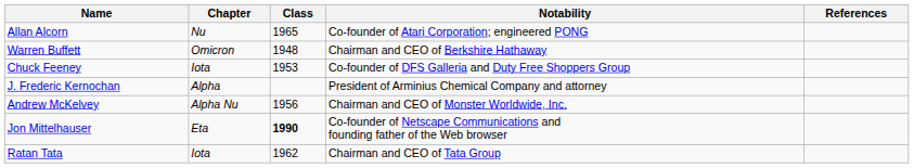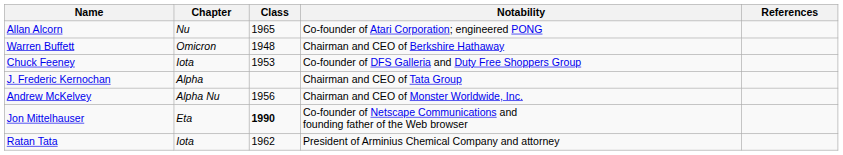 <table class="wikitable sortable" style="width:100%;">
 <tr>
 <th>Name</th>
 <th>Chapter</th>
 <th>Class</th>
 <th>Notability</th>
 <th>References</th>
 </tr>
 <tr>
 <td><a href='#'>Allan Alcorn</a></td>
 <td><em>Nu</em></td>
 <td>1965</td>
 <td>Co-founder of <a href='#'>Atari Corporation</a>; engineered <a href='#'>PONG</a></td>
 <td></td>
 </tr>
 <tr>
 <td><a href='#'>Warren Buffett</a></td>
 <td><em>Omicron</em></td>
 <td>1948</td>
 <td>Chairman and CEO of <a href='#'>Berkshire Hathaway</a></td>
 <td></td>
 </tr>
 <tr>
 <td><a href='#'>Chuck Feeney</a></td>
 <td><em>Iota</em></td>
 <td>1953</td>
 <td>Co-founder of <a href='#'>DFS Galleria</a> and <a href='#'>Duty Free Shoppers Group</a></td>
 <td></td>
 </tr>
 <tr>
 <td><a href='#'>J. Frederic Kernochan</a></td>
 <td><em>Alpha</em></td>
 <td></td>
-<td>President of Arminius Chemical Company and attorney</td>
+<td>Chairman and CEO of <a href='#'>Tata Group</a></td>
 <td></td>
 </tr>
 <tr>
 <td><a href='#'>Andrew McKelvey</a></td>
 <td><em>Alpha Nu</em></td>
 <td>1956</td>
 <td>Chairman and CEO of <a href='#'>Monster Worldwide, Inc.</a></td>
 <td></td>
 </tr>
 <tr>
 <td><a href='#'>Jon Mittelhauser</a></td>
 <td><em>Eta</em></td>
 <td><strong>1990</strong></td>
 <td>Co-founder of <a href='#'>Netscape Communications</a> and<br>founding father of the Web browser</td>
 <td></td>
 </tr>
 <tr>
 <td><a href='#'>Ratan Tata</a></td>
 <td><em>Iota</em></td>
 <td>1962</td>
-<td>Chairman and CEO of <a href='#'>Tata Group</a></td>
+<td>President of Arminius Chemical Company and attorney</td>
 <td></td>
 </tr>
 </table>
